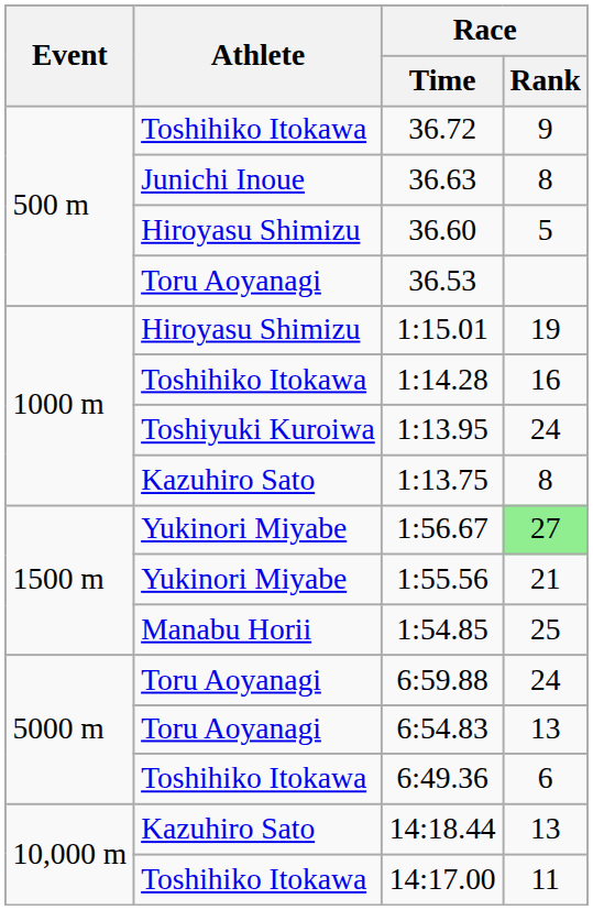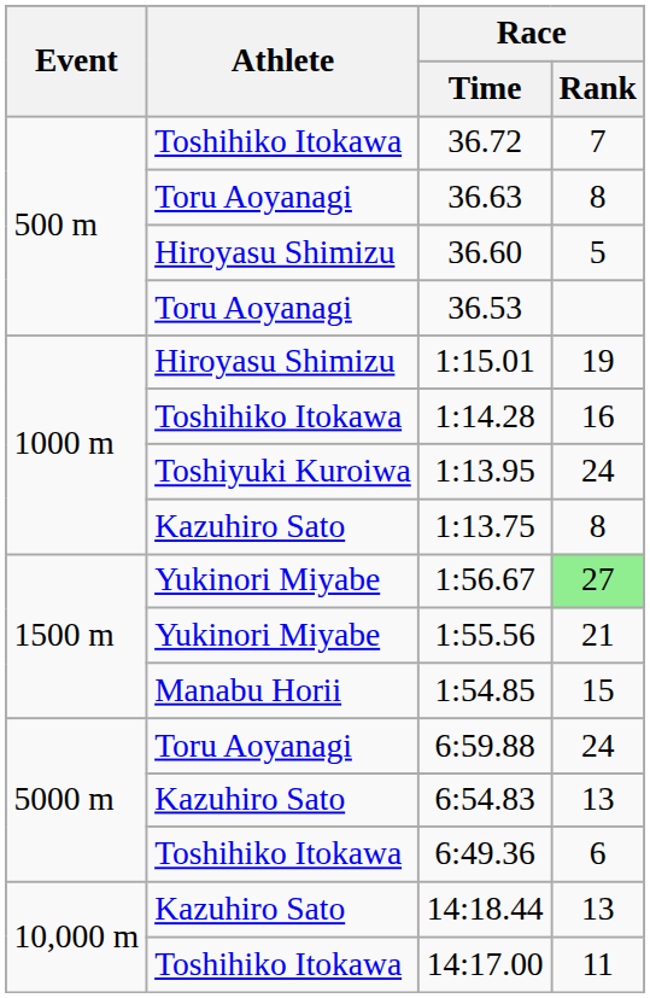 <table class="wikitable" border="1" style="font-size:90%">
 <tr>
 <th rowspan=2>Event</th>
 <th rowspan=2>Athlete</th>
 <th colspan=2>Race</th>
 </tr>
 <tr>
 <th>Time</th>
 <th>Rank</th>
 </tr>
 <tr>
 <td rowspan=4>500 m</td>
 <td><a href='#'>Toshihiko Itokawa</a></td>
 <td align=center>36.72</td>
-<td align=center>9</td>
+<td align=center>7</td>
 </tr>
 <tr>
-<td><a href='#'>Junichi Inoue</a></td>
+<td><a href='#'>Toru Aoyanagi</a></td>
 <td align=center>36.63</td>
 <td align=center>8</td>
 </tr>
 <tr>
 <td><a href='#'>Hiroyasu Shimizu</a></td>
 <td align=center>36.60</td>
 <td align=center>5</td>
 </tr>
 <tr>
 <td><a href='#'>Toru Aoyanagi</a></td>
 <td align=center>36.53</td>
 <td align=center></td>
 </tr>
 <tr>
 <td rowspan=4>1000 m</td>
 <td><a href='#'>Hiroyasu Shimizu</a></td>
 <td align=center>1:15.01</td>
 <td align=center>19</td>
 </tr>
 <tr>
 <td><a href='#'>Toshihiko Itokawa</a></td>
 <td align=center>1:14.28</td>
 <td align=center>16</td>
 </tr>
 <tr>
 <td><a href='#'>Toshiyuki Kuroiwa</a></td>
 <td align=center>1:13.95</td>
 <td align=center>24</td>
 </tr>
 <tr>
 <td><a href='#'>Kazuhiro Sato</a></td>
 <td align=center>1:13.75</td>
 <td align=center>8</td>
 </tr>
 <tr>
 <td rowspan=3>1500 m</td>
 <td><a href='#'>Yukinori Miyabe</a></td>
 <td align=center>1:56.67</td>
 <td align=center style="background: lightgreen;">27</td>
 </tr>
 <tr>
 <td><a href='#'>Yukinori Miyabe</a></td>
 <td align=center>1:55.56</td>
 <td align=center>21</td>
 </tr>
 <tr>
 <td><a href='#'>Manabu Horii</a></td>
 <td align=center>1:54.85</td>
-<td align=center>25</td>
+<td align=center>15</td>
 </tr>
 <tr>
 <td rowspan=3>5000 m</td>
 <td><a href='#'>Toru Aoyanagi</a></td>
 <td align=center>6:59.88</td>
 <td align=center>24</td>
 </tr>
 <tr>
-<td><a href='#'>Toru Aoyanagi</a></td>
+<td><a href='#'>Kazuhiro Sato</a></td>
 <td align=center>6:54.83</td>
 <td align=center>13</td>
 </tr>
 <tr>
 <td><a href='#'>Toshihiko Itokawa</a></td>
 <td align=center>6:49.36</td>
 <td align=center>6</td>
 </tr>
 <tr>
 <td rowspan=2>10,000 m</td>
 <td><a href='#'>Kazuhiro Sato</a></td>
 <td align=center>14:18.44</td>
 <td align=center>13</td>
 </tr>
 <tr>
 <td><a href='#'>Toshihiko Itokawa</a></td>
 <td align=center>14:17.00</td>
 <td align=center>11</td>
 </tr>
 </table>
